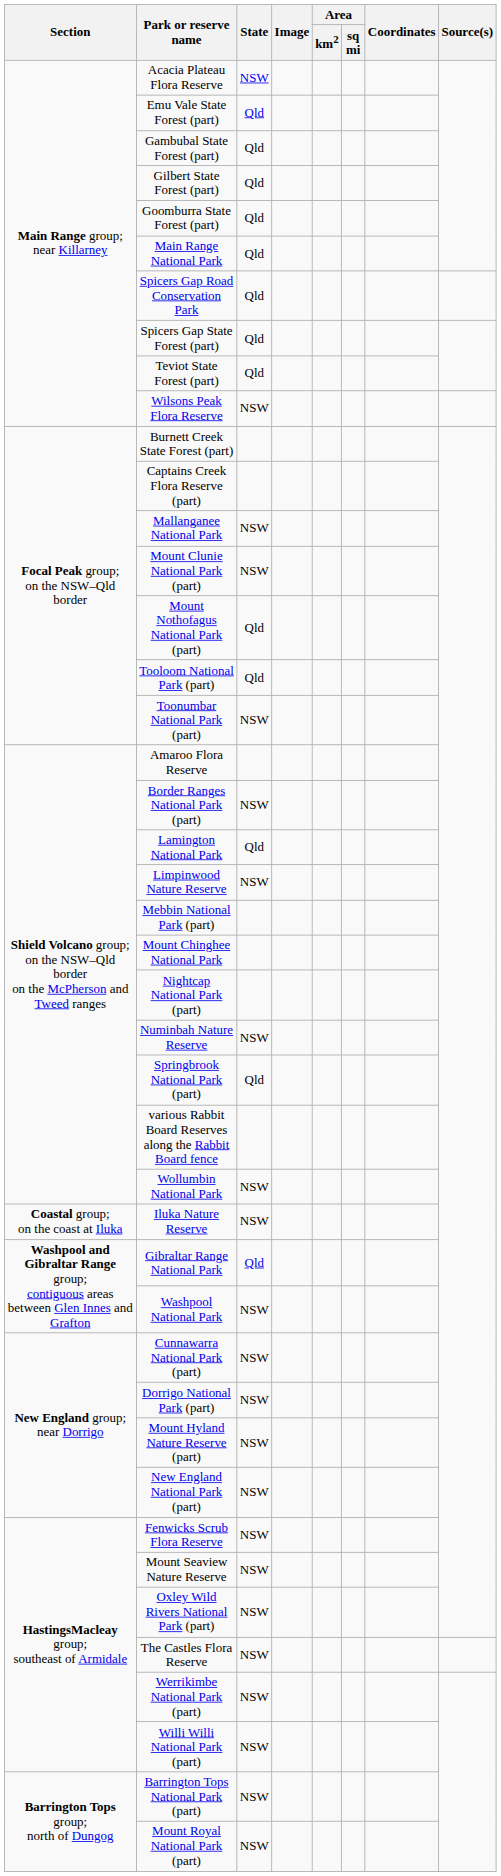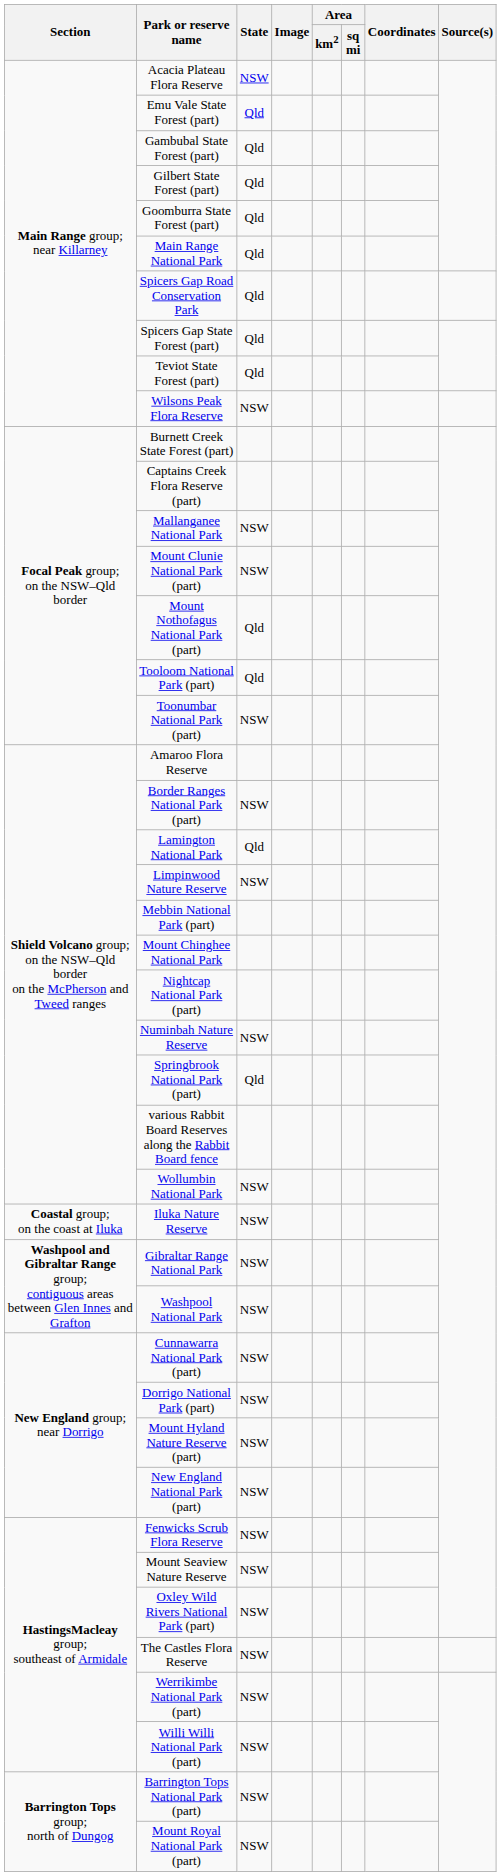 <table class="wikitable sortable plainrowheaders" style="text-align:center;">
 <tr>
 <th scope="col" rowspan="2">Section</th>
 <th scope="col" rowspan="2">Park or reserve name</th>
 <th scope="col" rowspan="2">State</th>
 <th scope="col" rowspan="2">Image</th>
 <th scope="col" colspan="2">Area</th>
 <th scope="col" rowspan="2">Coordinates</th>
 <th scope="col" rowspan="2">Source(s)</th>
 </tr>
 <tr>
 <th scope="col">km<sup>2</sup></th>
 <th scope="col">sq mi</th>
 </tr>
 <tr>
 <td scope="row" rowspan="10"><strong>Main Range</strong> group;<br>near <a href='#'>Killarney</a></td>
 <td>Acacia Plateau Flora Reserve</td>
 <td><a href='#'>NSW</a></td>
 <td></td>
 <td></td>
 <td></td>
 <td></td>
 </tr>
 <tr>
 <td>Emu Vale State Forest (part)</td>
 <td><a href='#'>Qld</a></td>
 <td></td>
 <td></td>
 <td></td>
 <td></td>
 </tr>
 <tr>
 <td>Gambubal State Forest (part)</td>
 <td>Qld</td>
 <td></td>
 <td></td>
 <td></td>
 <td></td>
 </tr>
 <tr>
 <td>Gilbert State Forest (part)</td>
 <td>Qld</td>
 <td></td>
 <td></td>
 <td></td>
 <td></td>
 </tr>
 <tr>
 <td>Goomburra State Forest (part)</td>
 <td>Qld</td>
 <td></td>
 <td></td>
 <td></td>
 <td></td>
 </tr>
 <tr>
 <td><a href='#'>Main Range National Park</a></td>
 <td>Qld</td>
 <td></td>
 <td></td>
 <td></td>
 <td></td>
 </tr>
 <tr>
 <td><a href='#'>Spicers Gap Road Conservation Park</a></td>
 <td>Qld</td>
 <td></td>
 <td></td>
 <td></td>
 <td></td>
 <td></td>
 </tr>
 <tr>
 <td>Spicers Gap State Forest (part)</td>
 <td>Qld</td>
 <td></td>
 <td></td>
 <td></td>
 <td></td>
 </tr>
 <tr>
 <td>Teviot State Forest (part)</td>
 <td>Qld</td>
 <td></td>
 <td></td>
 <td></td>
 <td></td>
 </tr>
 <tr>
 <td><a href='#'>Wilsons Peak Flora Reserve</a></td>
 <td>NSW</td>
 <td></td>
 <td></td>
 <td></td>
 <td></td>
 <td></td>
 </tr>
 <tr>
 <td scope="row" rowspan="7"><strong>Focal Peak</strong> group;<br>on the NSW–Qld border</td>
 <td>Burnett Creek State Forest (part)</td>
 <td></td>
 <td></td>
 <td></td>
 <td></td>
 <td></td>
 </tr>
 <tr>
 <td>Captains Creek Flora Reserve (part)</td>
 <td></td>
 <td></td>
 <td></td>
 <td></td>
 <td></td>
 </tr>
 <tr>
 <td><a href='#'>Mallanganee National Park</a></td>
 <td>NSW</td>
 <td></td>
 <td></td>
 <td></td>
 <td></td>
 </tr>
 <tr>
 <td><a href='#'>Mount Clunie National Park</a> (part)</td>
 <td>NSW</td>
 <td></td>
 <td></td>
 <td></td>
 <td></td>
 </tr>
 <tr>
 <td><a href='#'>Mount Nothofagus National Park</a> (part)</td>
 <td>Qld</td>
 <td></td>
 <td></td>
 <td></td>
 <td></td>
 </tr>
 <tr>
 <td><a href='#'>Tooloom National Park</a> (part)</td>
 <td>Qld</td>
 <td></td>
 <td></td>
 <td></td>
 <td></td>
 </tr>
 <tr>
 <td><a href='#'>Toonumbar National Park</a> (part)</td>
 <td>NSW</td>
 <td></td>
 <td></td>
 <td></td>
 <td></td>
 </tr>
 <tr>
 <td scope="row" rowspan="11"><strong>Shield Volcano</strong> group;<br>on the NSW–Qld border<br>on the <a href='#'>McPherson</a> and <a href='#'>Tweed</a> ranges</td>
 <td>Amaroo Flora Reserve</td>
 <td></td>
 <td></td>
 <td></td>
 <td></td>
 <td></td>
 </tr>
 <tr>
 <td><a href='#'>Border Ranges National Park</a> (part)</td>
 <td>NSW</td>
 <td></td>
 <td></td>
 <td></td>
 <td></td>
 </tr>
 <tr>
 <td><a href='#'>Lamington National Park</a></td>
 <td>Qld</td>
 <td></td>
 <td></td>
 <td></td>
 <td></td>
 </tr>
 <tr>
 <td><a href='#'>Limpinwood Nature Reserve</a></td>
 <td>NSW</td>
 <td></td>
 <td></td>
 <td></td>
 <td></td>
 </tr>
 <tr>
 <td><a href='#'>Mebbin National Park</a> (part)</td>
 <td></td>
 <td></td>
 <td></td>
 <td></td>
 <td></td>
 </tr>
 <tr>
 <td><a href='#'>Mount Chinghee National Park</a></td>
 <td></td>
 <td></td>
 <td></td>
 <td></td>
 <td></td>
 </tr>
 <tr>
 <td><a href='#'>Nightcap National Park</a> (part)</td>
 <td></td>
 <td></td>
 <td></td>
 <td></td>
 <td></td>
 </tr>
 <tr>
 <td><a href='#'>Numinbah Nature Reserve</a></td>
 <td>NSW</td>
 <td></td>
 <td></td>
 <td></td>
 <td></td>
 </tr>
 <tr>
 <td><a href='#'>Springbrook National Park</a> (part)</td>
 <td>Qld</td>
 <td></td>
 <td></td>
 <td></td>
 <td></td>
 </tr>
 <tr>
 <td>various Rabbit Board Reserves<br>along the <a href='#'>Rabbit Board fence</a></td>
 <td></td>
 <td></td>
 <td></td>
 <td></td>
 <td></td>
 </tr>
 <tr>
 <td><a href='#'>Wollumbin National Park</a></td>
 <td>NSW</td>
 <td></td>
 <td></td>
 <td></td>
 <td></td>
 </tr>
 <tr>
 <td scope="row"><strong>Coastal</strong> group;<br>on the coast at <a href='#'>Iluka</a></td>
 <td><a href='#'>Iluka Nature Reserve</a></td>
 <td>NSW</td>
 <td></td>
 <td></td>
 <td></td>
 <td></td>
 </tr>
 <tr>
 <td scope="row" rowspan="2"><strong>Washpool and Gibraltar Range</strong> group;<br><a href='#'>contiguous</a> areas between <a href='#'>Glen Innes</a> and <a href='#'>Grafton</a></td>
 <td><a href='#'>Gibraltar Range National Park</a></td>
-<td><a href='#'>Qld</a></td>
+<td>NSW</td>
 <td></td>
 <td></td>
 <td></td>
 <td></td>
 </tr>
 <tr>
 <td><a href='#'>Washpool National Park</a></td>
 <td>NSW</td>
 <td></td>
 <td></td>
 <td></td>
 <td></td>
 </tr>
 <tr>
 <td scope="row" rowspan="4"><strong>New England</strong> group;<br>near <a href='#'>Dorrigo</a></td>
 <td><a href='#'>Cunnawarra National Park</a> (part)</td>
 <td>NSW</td>
 <td></td>
 <td></td>
 <td></td>
 <td></td>
 </tr>
 <tr>
 <td><a href='#'>Dorrigo National Park</a> (part)</td>
 <td>NSW</td>
 <td></td>
 <td></td>
 <td></td>
 <td></td>
 </tr>
 <tr>
 <td><a href='#'>Mount Hyland Nature Reserve</a> (part)</td>
 <td>NSW</td>
 <td></td>
 <td></td>
 <td></td>
 <td></td>
 </tr>
 <tr>
 <td><a href='#'>New England National Park</a> (part)</td>
 <td>NSW</td>
 <td></td>
 <td></td>
 <td></td>
 <td></td>
 </tr>
 <tr>
 <td scope="row" rowspan="6"><strong>HastingsMacleay</strong> group;<br>southeast of <a href='#'>Armidale</a></td>
 <td><a href='#'>Fenwicks Scrub Flora Reserve</a></td>
 <td>NSW</td>
 <td></td>
 <td></td>
 <td></td>
 <td></td>
 </tr>
 <tr>
 <td>Mount Seaview Nature Reserve</td>
 <td>NSW</td>
 <td></td>
 <td></td>
 <td></td>
 <td></td>
 </tr>
 <tr>
 <td><a href='#'>Oxley Wild Rivers National Park</a> (part)</td>
 <td>NSW</td>
 <td></td>
 <td></td>
 <td></td>
 <td></td>
 </tr>
 <tr>
 <td>The Castles Flora Reserve</td>
 <td>NSW</td>
 <td></td>
 <td></td>
 <td></td>
 <td></td>
 <td></td>
 </tr>
 <tr>
 <td><a href='#'>Werrikimbe National Park</a> (part)</td>
 <td>NSW</td>
 <td></td>
 <td></td>
 <td></td>
 <td></td>
 </tr>
 <tr>
 <td><a href='#'>Willi Willi National Park</a> (part)</td>
 <td>NSW</td>
 <td></td>
 <td></td>
 <td></td>
 <td></td>
 </tr>
 <tr>
 <td scope="row" rowspan="2"><strong>Barrington Tops</strong> group;<br>north of <a href='#'>Dungog</a></td>
 <td><a href='#'>Barrington Tops National Park</a> (part)</td>
 <td>NSW</td>
 <td></td>
 <td></td>
 <td></td>
 <td></td>
 </tr>
 <tr>
 <td><a href='#'>Mount Royal National Park</a> (part)</td>
 <td>NSW</td>
 <td></td>
 <td></td>
 <td></td>
 <td></td>
 </tr>
 </table>
